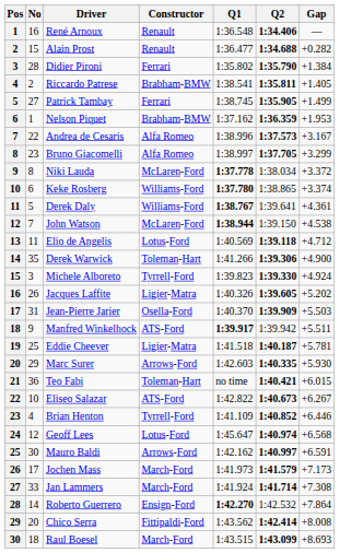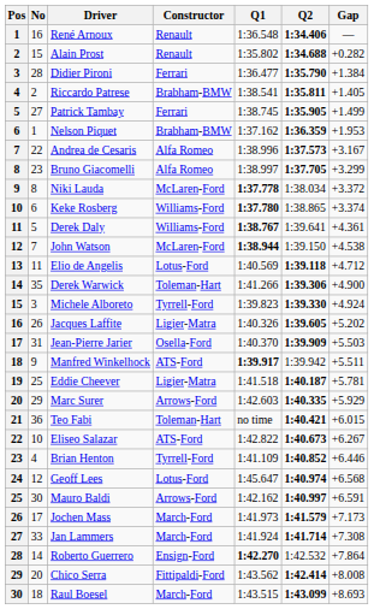 <table class="wikitable sortable" style="font-size:95%;">
 <tr>
 <th>Pos</th>
 <th>No</th>
 <th>Driver</th>
 <th>Constructor</th>
 <th>Q1</th>
 <th>Q2</th>
 <th>Gap</th>
 </tr>
 <tr>
 <th>1</th>
 <td>16</td>
 <td> <a href='#'>René Arnoux</a></td>
 <td><a href='#'>Renault</a></td>
 <td>1:36.548</td>
 <td><strong>1:34.406</strong></td>
 <td align="center">—</td>
 </tr>
 <tr>
 <th>2</th>
 <td>15</td>
 <td> <a href='#'>Alain Prost</a></td>
 <td><a href='#'>Renault</a></td>
-<td>1:36.477</td>
+<td>1:35.802</td>
 <td><strong>1:34.688</strong></td>
 <td>+0.282</td>
 </tr>
 <tr>
 <th>3</th>
 <td>28</td>
 <td> <a href='#'>Didier Pironi</a></td>
 <td><a href='#'>Ferrari</a></td>
-<td>1:35.802</td>
+<td>1:36.477</td>
 <td><strong>1:35.790</strong></td>
 <td>+1.384</td>
 </tr>
 <tr>
 <th>4</th>
 <td>2</td>
 <td> <a href='#'>Riccardo Patrese</a></td>
 <td><a href='#'>Brabham</a>-<a href='#'>BMW</a></td>
 <td>1:38.541</td>
 <td><strong>1:35.811</strong></td>
 <td>+1.405</td>
 </tr>
 <tr>
 <th>5</th>
 <td>27</td>
 <td> <a href='#'>Patrick Tambay</a></td>
 <td><a href='#'>Ferrari</a></td>
 <td>1:38.745</td>
 <td><strong>1:35.905</strong></td>
 <td>+1.499</td>
 </tr>
 <tr>
 <th>6</th>
 <td>1</td>
 <td> <a href='#'>Nelson Piquet</a></td>
 <td><a href='#'>Brabham</a>-<a href='#'>BMW</a></td>
 <td>1:37.162</td>
 <td><strong>1:36.359</strong></td>
 <td>+1.953</td>
 </tr>
 <tr>
 <th>7</th>
 <td>22</td>
 <td> <a href='#'>Andrea de Cesaris</a></td>
 <td><a href='#'>Alfa Romeo</a></td>
 <td>1:38.996</td>
 <td><strong>1:37.573</strong></td>
 <td>+3.167</td>
 </tr>
 <tr>
 <th>8</th>
 <td>23</td>
 <td> <a href='#'>Bruno Giacomelli</a></td>
 <td><a href='#'>Alfa Romeo</a></td>
 <td>1:38.997</td>
 <td><strong>1:37.705</strong></td>
 <td>+3.299</td>
 </tr>
 <tr>
 <th>9</th>
 <td>8</td>
 <td> <a href='#'>Niki Lauda</a></td>
 <td><a href='#'>McLaren</a>-<a href='#'>Ford</a></td>
 <td><strong>1:37.778</strong></td>
 <td>1:38.034</td>
 <td>+3.372</td>
 </tr>
 <tr>
 <th>10</th>
 <td>6</td>
 <td> <a href='#'>Keke Rosberg</a></td>
 <td><a href='#'>Williams</a>-<a href='#'>Ford</a></td>
 <td><strong>1:37.780</strong></td>
 <td>1:38.865</td>
 <td>+3.374</td>
 </tr>
 <tr>
 <th>11</th>
 <td>5</td>
 <td> <a href='#'>Derek Daly</a></td>
 <td><a href='#'>Williams</a>-<a href='#'>Ford</a></td>
 <td><strong>1:38.767</strong></td>
 <td>1:39.641</td>
 <td>+4.361</td>
 </tr>
 <tr>
 <th>12</th>
 <td>7</td>
 <td> <a href='#'>John Watson</a></td>
 <td><a href='#'>McLaren</a>-<a href='#'>Ford</a></td>
 <td><strong>1:38.944</strong></td>
 <td>1:39.150</td>
 <td>+4.538</td>
 </tr>
 <tr>
 <th>13</th>
 <td>11</td>
 <td> <a href='#'>Elio de Angelis</a></td>
 <td><a href='#'>Lotus</a>-<a href='#'>Ford</a></td>
 <td>1:40.569</td>
 <td><strong>1:39.118</strong></td>
 <td>+4.712</td>
 </tr>
 <tr>
 <th>14</th>
 <td>35</td>
 <td> <a href='#'>Derek Warwick</a></td>
 <td><a href='#'>Toleman</a>-<a href='#'>Hart</a></td>
 <td>1:41.266</td>
 <td><strong>1:39.306</strong></td>
 <td>+4.900</td>
 </tr>
 <tr>
 <th>15</th>
 <td>3</td>
 <td> <a href='#'>Michele Alboreto</a></td>
 <td><a href='#'>Tyrrell</a>-<a href='#'>Ford</a></td>
 <td>1:39.823</td>
 <td><strong>1:39.330</strong></td>
 <td>+4.924</td>
 </tr>
 <tr>
 <th>16</th>
 <td>26</td>
 <td> <a href='#'>Jacques Laffite</a></td>
 <td><a href='#'>Ligier</a>-<a href='#'>Matra</a></td>
 <td>1:40.326</td>
 <td><strong>1:39.605</strong></td>
 <td>+5.202</td>
 </tr>
 <tr>
 <th>17</th>
 <td>31</td>
 <td> <a href='#'>Jean-Pierre Jarier</a></td>
 <td><a href='#'>Osella</a>-<a href='#'>Ford</a></td>
 <td>1:40.370</td>
 <td><strong>1:39.909</strong></td>
 <td>+5.503</td>
 </tr>
 <tr>
 <th>18</th>
 <td>9</td>
 <td> <a href='#'>Manfred Winkelhock</a></td>
 <td><a href='#'>ATS</a>-<a href='#'>Ford</a></td>
 <td><strong>1:39.917</strong></td>
 <td>1:39.942</td>
 <td>+5.511</td>
 </tr>
 <tr>
 <th>19</th>
 <td>25</td>
 <td> <a href='#'>Eddie Cheever</a></td>
 <td><a href='#'>Ligier</a>-<a href='#'>Matra</a></td>
 <td>1:41.518</td>
 <td><strong>1:40.187</strong></td>
 <td>+5.781</td>
 </tr>
 <tr>
 <th>20</th>
 <td>29</td>
 <td> <a href='#'>Marc Surer</a></td>
 <td><a href='#'>Arrows</a>-<a href='#'>Ford</a></td>
 <td>1:42.603</td>
 <td><strong>1:40.335</strong></td>
-<td>+5.930</td>
+<td>+5.929</td>
 </tr>
 <tr>
 <th>21</th>
 <td>36</td>
 <td> <a href='#'>Teo Fabi</a></td>
 <td><a href='#'>Toleman</a>-<a href='#'>Hart</a></td>
 <td>no time</td>
 <td><strong>1:40.421</strong></td>
 <td>+6.015</td>
 </tr>
 <tr>
 <th>22</th>
 <td>10</td>
 <td> <a href='#'>Eliseo Salazar</a></td>
 <td><a href='#'>ATS</a>-<a href='#'>Ford</a></td>
 <td>1:42.822</td>
 <td><strong>1:40.673</strong></td>
 <td>+6.267</td>
 </tr>
 <tr>
 <th>23</th>
 <td>4</td>
 <td> <a href='#'>Brian Henton</a></td>
 <td><a href='#'>Tyrrell</a>-<a href='#'>Ford</a></td>
 <td>1:41.109</td>
 <td><strong>1:40.852</strong></td>
 <td>+6.446</td>
 </tr>
 <tr>
 <th>24</th>
 <td>12</td>
 <td> <a href='#'>Geoff Lees</a></td>
 <td><a href='#'>Lotus</a>-<a href='#'>Ford</a></td>
 <td>1:45.647</td>
 <td><strong>1:40.974</strong></td>
 <td>+6.568</td>
 </tr>
 <tr>
 <th>25</th>
 <td>30</td>
 <td> <a href='#'>Mauro Baldi</a></td>
 <td><a href='#'>Arrows</a>-<a href='#'>Ford</a></td>
 <td>1:42.162</td>
 <td><strong>1:40.997</strong></td>
 <td>+6.591</td>
 </tr>
 <tr>
 <th>26</th>
 <td>17</td>
 <td> <a href='#'>Jochen Mass</a></td>
 <td><a href='#'>March</a>-<a href='#'>Ford</a></td>
 <td>1:41.973</td>
 <td><strong>1:41.579</strong></td>
 <td>+7.173</td>
 </tr>
 <tr>
 <th>27</th>
 <td>33</td>
 <td> <a href='#'>Jan Lammers</a></td>
 <td><a href='#'>March</a>-<a href='#'>Ford</a></td>
 <td>1:41.924</td>
 <td><strong>1:41.714</strong></td>
 <td>+7.308</td>
 </tr>
 <tr>
 <th>28</th>
 <td>14</td>
 <td> <a href='#'>Roberto Guerrero</a></td>
 <td><a href='#'>Ensign</a>-<a href='#'>Ford</a></td>
 <td><strong>1:42.270</strong></td>
 <td>1:42.532</td>
 <td>+7.864</td>
 </tr>
 <tr>
 <th>29</th>
 <td>20</td>
 <td> <a href='#'>Chico Serra</a></td>
 <td><a href='#'>Fittipaldi</a>-<a href='#'>Ford</a></td>
 <td>1:43.562</td>
 <td><strong>1:42.414</strong></td>
 <td>+8.008</td>
 </tr>
 <tr>
 <th>30</th>
 <td>18</td>
 <td> <a href='#'>Raul Boesel</a></td>
 <td><a href='#'>March</a>-<a href='#'>Ford</a></td>
 <td>1:43.515</td>
 <td><strong>1:43.099</strong></td>
 <td>+8.693</td>
 </tr>
 </table>
